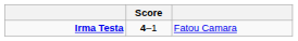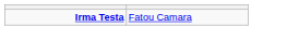 <table class="wikitable" style="text-align: center; font-size:90% ">
 <tr>
 <th align="right" width="170"></th>
-<th width="60">Score</th>
 <th align="left" width="170"></th>
 </tr>
 <tr>
 <td align=right><strong><a href='#'>Irma Testa</a></strong> </td>
-<td align=center><strong>4</strong>–1</td>
 <td align=left> <a href='#'>Fatou Camara</a></td>
 </tr>
 </table>
